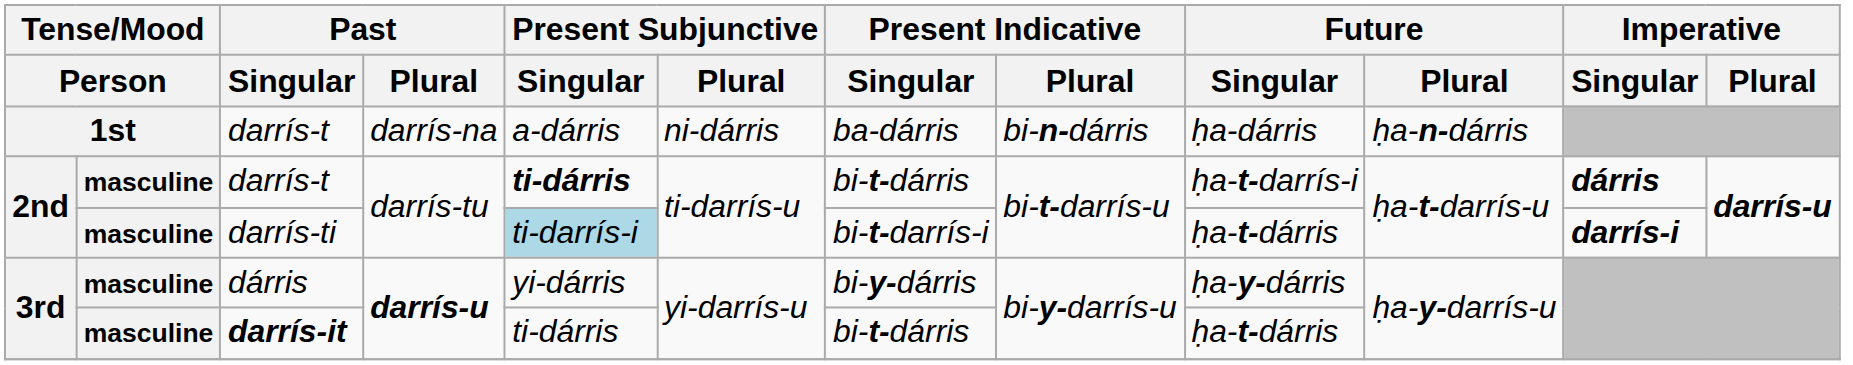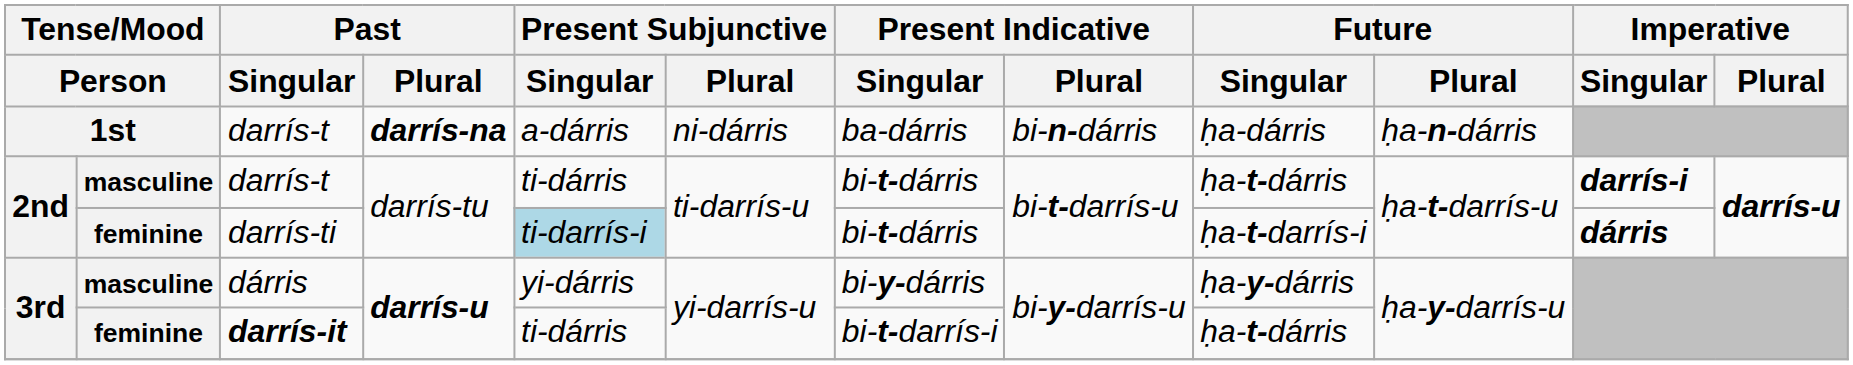 <table class="wikitable">
 <tr>
 <th colspan=2>Tense/Mood</th>
 <th colspan=2>Past</th>
 <th colspan=2>Present Subjunctive</th>
 <th colspan=2>Present Indicative</th>
 <th colspan=2>Future</th>
 <th colspan=2>Imperative</th>
 </tr>
 <tr>
 <th colspan=2>Person</th>
 <th>Singular</th>
 <th>Plural</th>
 <th>Singular</th>
 <th>Plural</th>
 <th>Singular</th>
 <th>Plural</th>
 <th>Singular</th>
 <th>Plural</th>
 <th>Singular</th>
 <th>Plural</th>
 </tr>
 <tr>
 <th colspan=2>1st</th>
 <td><em>darrís-t</em></td>
-<td><em>darrís-na</em></td>
+<td><strong><em>darrís-na</em></strong></td>
 <td><em>a-dárris</em></td>
 <td><em>ni-dárris</em></td>
 <td><em>ba-dárris</em></td>
 <td><em>bi-<strong>n-</strong>dárris</em></td>
 <td><em>ḥa-dárris</em></td>
 <td><em>ḥa-<strong>n-</strong>dárris</em></td>
 <td colspan=2 style=background:silver></td>
 </tr>
 <tr>
 <th rowspan=2>2nd</th>
 <th><small>masculine</small></th>
 <td><em>darrís-t</em></td>
 <td rowspan=2><em>darrís-tu</em></td>
-<td><strong><em>ti-dárris</em></strong></td>
+<td><em>ti-dárris</em></td>
 <td rowspan=2><em>ti-darrís-u</em></td>
 <td><em>bi-<strong>t-</strong>dárris</em></td>
 <td rowspan=2><em>bi-<strong>t-</strong>darrís-u</em></td>
-<td><em>ḥa-<strong>t-</strong>darrís-i</em></td>
+<td><em>ḥa-<strong>t-</strong>dárris</em></td>
 <td rowspan=2><em>ḥa-<strong>t-</strong>darrís-u</em></td>
-<td><strong><em>dárris</em></strong></td>
+<td><strong><em>darrís-i</em></strong></td>
 <td rowspan=2><strong><em>darrís-u</em></strong></td>
 </tr>
 <tr>
-<th><small>masculine</small></th>
+<th><small>feminine</small></th>
 <td><em>darrís-ti</em></td>
 <td style="background: lightblue;"><em>ti-darrís-i</em></td>
-<td><em>bi-<strong>t-</strong>darrís-i</em></td>
-<td><em>ḥa-<strong>t-</strong>dárris</em></td>
-<td><strong><em>darrís-i</em></strong></td>
+<td><em>bi-<strong>t-</strong>dárris</em></td>
+<td><em>ḥa-<strong>t-</strong>darrís-i</em></td>
+<td><strong><em>dárris</em></strong></td>
 </tr>
 <tr>
 <th rowspan=2>3rd</th>
 <th><small>masculine</small></th>
 <td><em>dárris</em></td>
 <td rowspan=2><strong><em>darrís-u</em></strong></td>
 <td><em>yi-dárris</em></td>
 <td rowspan=2><em>yi-darrís-u</em></td>
 <td><em>bi-<strong>y-</strong>dárris</em></td>
 <td rowspan=2><em>bi-<strong>y-</strong>darrís-u</em></td>
 <td><em>ḥa-<strong>y-</strong>dárris</em></td>
 <td rowspan=2><em>ḥa-<strong>y-</strong>darrís-u</em></td>
 <td rowspan=2 colspan=2 style=background:silver></td>
 </tr>
 <tr>
-<th><small>masculine</small></th>
+<th><small>feminine</small></th>
 <td><strong><em>darrís-it</em></strong></td>
 <td><em>ti-dárris</em></td>
-<td><em>bi-<strong>t-</strong>dárris</em></td>
+<td><em>bi-<strong>t-</strong>darrís-i</em></td>
 <td><em>ḥa-<strong>t-</strong>dárris</em></td>
 </tr>
 <tr>
 </tr>
 </table>
